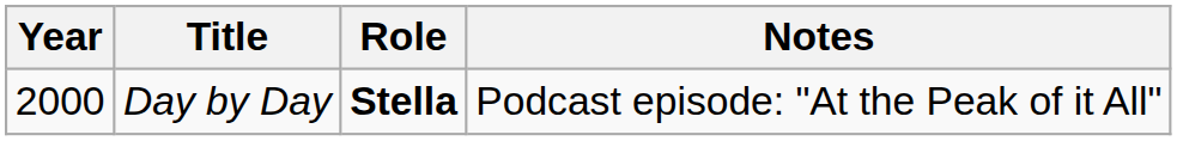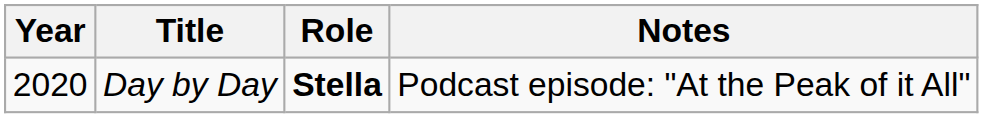 <table class="wikitable sortable">
 <tr>
 <th>Year</th>
 <th>Title</th>
 <th>Role</th>
 <th class="unsortable">Notes</th>
 </tr>
 <tr>
-<td>2000</td>
+<td>2020</td>
 <td><em>Day by Day</em></td>
 <td><strong>Stella</strong></td>
 <td>Podcast episode: "At the Peak of it All"</td>
 </tr>
 </table>
